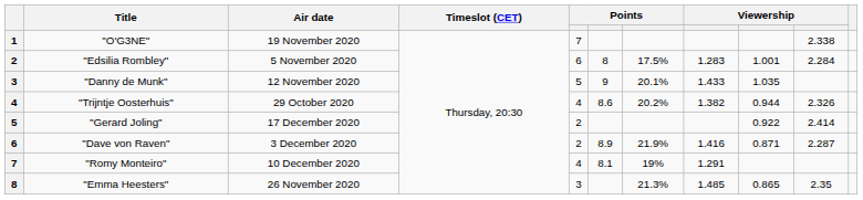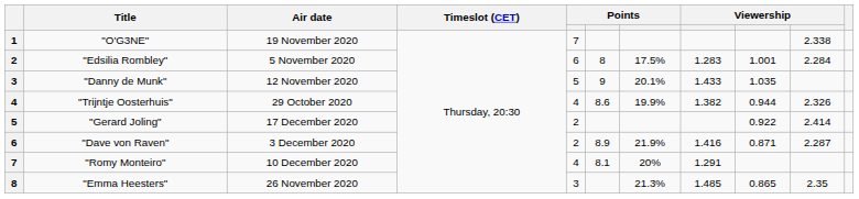 <table class="sortable wikitable plainrowheaders mw-collapsible" style="text-align:center; line-height:23px; width:100%;">
 <tr>
 <th rowspan=2 class="unsortable"></th>
 <th rowspan=2 class="unsortable" width=24%>Title</th>
 <th rowspan=2 class="unsortable" width=20%>Air date</th>
 <th rowspan=2 class="unsortable" width=20%>Timeslot (<a href='#'>CET</a>)</th>
 <th colspan=3>Points</th>
 <th colspan=3>Viewership</th>
 <th class="unsortable" rowspan=2></th>
 </tr>
 <tr>
 <th class="unsortable"></th>
 <th></th>
 <th></th>
 <th></th>
 <th></th>
 <th></th>
 </tr>
 <tr>
 <th>1</th>
 <td>"O'G3NE"</td>
 <td>19 November 2020</td>
 <td rowspan="8">Thursday, 20:30</td>
 <td>7</td>
 <td></td>
 <td></td>
 <td></td>
 <td></td>
 <td>2.338</td>
 <td></td>
 </tr>
 <tr>
 <th>2</th>
 <td>"Edsilia Rombley"</td>
 <td>5 November 2020</td>
 <td>6</td>
 <td>8</td>
 <td>17.5%</td>
 <td>1.283</td>
 <td>1.001</td>
 <td>2.284</td>
 <td></td>
 </tr>
 <tr>
 <th>3</th>
 <td>"Danny de Munk"</td>
 <td>12 November 2020</td>
 <td>5</td>
 <td>9</td>
 <td>20.1%</td>
 <td>1.433</td>
 <td>1.035</td>
 <td></td>
 <td></td>
 </tr>
 <tr>
 <th>4</th>
 <td>"Trijntje Oosterhuis"</td>
 <td>29 October 2020</td>
 <td>4</td>
 <td>8.6</td>
-<td>20.2%</td>
+<td>19.9%</td>
 <td>1.382</td>
 <td>0.944</td>
 <td>2.326</td>
 <td></td>
 </tr>
 <tr>
 <th>5</th>
 <td>"Gerard Joling"</td>
 <td>17 December 2020</td>
 <td>2</td>
 <td></td>
 <td></td>
 <td></td>
 <td>0.922</td>
 <td>2.414</td>
 <td></td>
 </tr>
 <tr>
 <th>6</th>
 <td>"Dave von Raven"</td>
 <td>3 December 2020</td>
 <td>2</td>
 <td>8.9</td>
 <td>21.9%</td>
 <td>1.416</td>
 <td>0.871</td>
 <td>2.287</td>
 <td></td>
 </tr>
 <tr>
 <th>7</th>
 <td>"Romy Monteiro"</td>
 <td>10 December 2020</td>
 <td>4</td>
 <td>8.1</td>
-<td>19%</td>
+<td>20%</td>
 <td>1.291</td>
 <td></td>
 <td></td>
 <td></td>
 </tr>
 <tr>
 <th>8</th>
 <td>"Emma Heesters"</td>
 <td>26 November 2020</td>
 <td>3</td>
 <td></td>
 <td>21.3%</td>
 <td>1.485</td>
 <td>0.865</td>
 <td>2.35</td>
 <td></td>
 </tr>
 </table>
